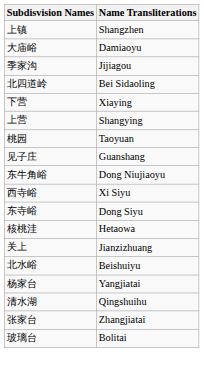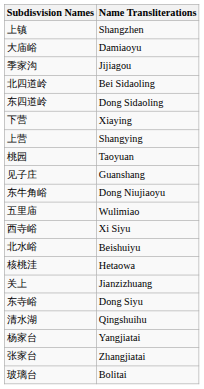 <table class="wikitable sortable">
 <tr>
 <th>Subdisvision Names</th>
 <th>Name Transliterations</th>
 </tr>
 <tr>
 <td>上镇</td>
 <td>Shangzhen</td>
 </tr>
 <tr>
 <td>大庙峪</td>
 <td>Damiaoyu</td>
 </tr>
 <tr>
 <td>季家沟</td>
 <td>Jijiagou</td>
 </tr>
 <tr>
 <td>北四道岭</td>
 <td>Bei Sidaoling</td>
 </tr>
 <tr>
+<td>东四道岭</td>
+<td>Dong Sidaoling</td>
+</tr>
+<tr>
 <td>下营</td>
 <td>Xiaying</td>
 </tr>
 <tr>
 <td>上营</td>
 <td>Shangying</td>
 </tr>
 <tr>
 <td>桃园</td>
 <td>Taoyuan</td>
 </tr>
 <tr>
 <td>见子庄</td>
 <td>Guanshang</td>
 </tr>
 <tr>
 <td>东牛角峪</td>
 <td>Dong Niujiaoyu</td>
 </tr>
 <tr>
+<td>五里庙</td>
+<td>Wulimiao</td>
+</tr>
+<tr>
 <td>西寺峪</td>
 <td>Xi Siyu</td>
 </tr>
 <tr>
-<td>东寺峪</td>
-<td>Dong Siyu</td>
+<td>北水峪</td>
+<td>Beishuiyu</td>
 </tr>
 <tr>
 <td>核桃洼</td>
 <td>Hetaowa</td>
 </tr>
 <tr>
 <td>关上</td>
 <td>Jianzizhuang</td>
 </tr>
 <tr>
-<td>北水峪</td>
-<td>Beishuiyu</td>
+<td>东寺峪</td>
+<td>Dong Siyu</td>
+</tr>
+<tr>
+<td>清水湖</td>
+<td>Qingshuihu</td>
 </tr>
 <tr>
 <td>杨家台</td>
 <td>Yangjiatai</td>
-</tr>
-<tr>
-<td>清水湖</td>
-<td>Qingshuihu</td>
 </tr>
 <tr>
 <td>张家台</td>
 <td>Zhangjiatai</td>
 </tr>
 <tr>
 <td>玻璃台</td>
 <td>Bolitai</td>
 </tr>
 </table>
